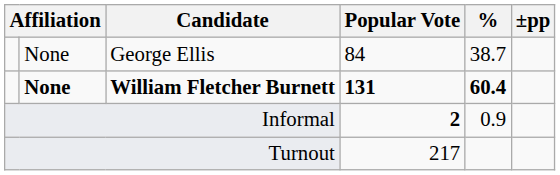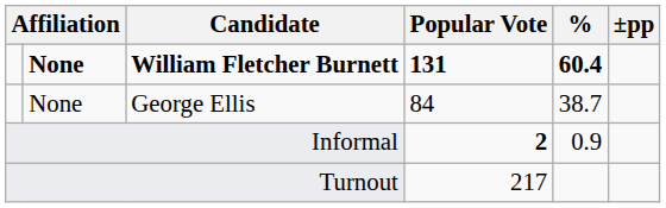 <table class="wikitable col4right col5right">
 <tr>
 <th colspan="2">Affiliation</th>
 <th>Candidate</th>
 <th>Popular Vote</th>
 <th>%</th>
 <th>±pp</th>
 </tr>
 <tr>
 <td></td>
+<td><strong>None</strong></td>
+<td><strong>William Fletcher Burnett</strong></td>
+<td><strong>131</strong></td>
+<td><strong>60.4</strong></td>
+<td></td>
+</tr>
+<tr>
+<td></td>
 <td>None</td>
 <td>George Ellis</td>
 <td>84</td>
 <td>38.7</td>
-<td></td>
-</tr>
-<tr>
-<td></td>
-<td><strong>None</strong></td>
-<td><strong>William Fletcher Burnett</strong></td>
-<td><strong>131</strong></td>
-<td><strong>60.4</strong></td>
 <td></td>
 </tr>
 <tr>
 <td colspan="3" style="text-align:right;background-color:#eaecf0">Informal</td>
 <td style="text-align:right"><strong>2</strong></td>
 <td style="text-align:right">0.9</td>
 <td></td>
 </tr>
 <tr>
 <td colspan="3" style="text-align:right;background-color:#eaecf0">Turnout</td>
 <td style="text-align:right">217</td>
 <td></td>
 </tr>
 </table>
